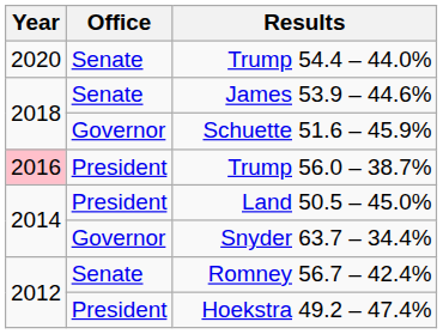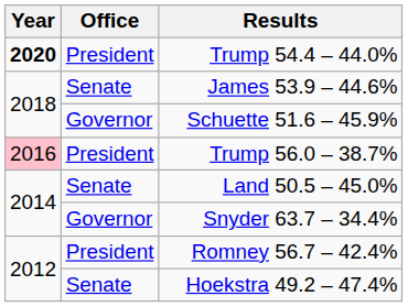 <table class=wikitable>
 <tr>
 <th width="30">Year</th>
 <th width="60">Office</th>
 <th width="180">Results</th>
 </tr>
 <tr>
-<td>2020</td>
-<td><a href='#'>Senate</a></td>
+<td><strong>2020</strong></td>
+<td><a href='#'>President</a></td>
 <td align="right" ><a href='#'>Trump</a> 54.4 – 44.0%</td>
 </tr>
 <tr>
 <td rowspan="2">2018</td>
 <td><a href='#'>Senate</a></td>
 <td align="right" ><a href='#'>James</a> 53.9 – 44.6%</td>
 </tr>
 <tr>
 <td><a href='#'>Governor</a></td>
 <td align="right" ><a href='#'>Schuette</a> 51.6 – 45.9%</td>
 </tr>
 <tr>
 <td style="background: pink;">2016</td>
 <td><a href='#'>President</a></td>
 <td align="right" ><a href='#'>Trump</a> 56.0 – 38.7%</td>
 </tr>
 <tr>
 <td rowspan="2">2014</td>
-<td><a href='#'>President</a></td>
+<td><a href='#'>Senate</a></td>
 <td align="right" ><a href='#'>Land</a> 50.5 – 45.0%</td>
 </tr>
 <tr>
 <td><a href='#'>Governor</a></td>
 <td align="right" ><a href='#'>Snyder</a> 63.7 – 34.4%</td>
 </tr>
 <tr>
 <td rowspan="2">2012</td>
-<td><a href='#'>Senate</a></td>
+<td><a href='#'>President</a></td>
 <td align="right" ><a href='#'>Romney</a> 56.7 – 42.4%</td>
 </tr>
 <tr>
-<td><a href='#'>President</a></td>
+<td><a href='#'>Senate</a></td>
 <td align="right" ><a href='#'>Hoekstra</a> 49.2 – 47.4%</td>
 </tr>
 </table>
